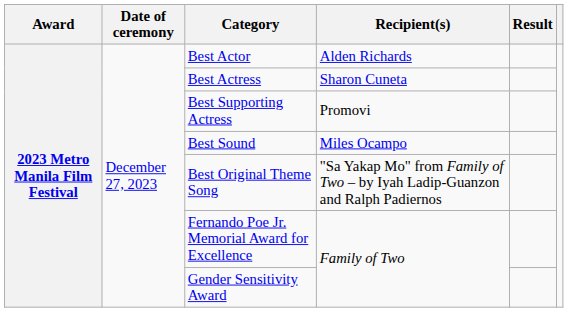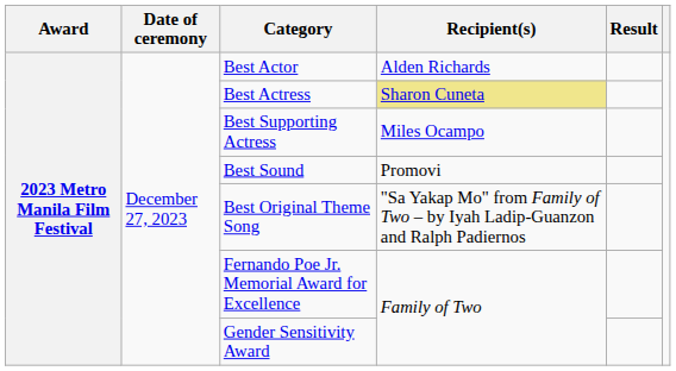 <table class="wikitable sortable plainrowheaders">
 <tr>
 <th scope="col">Award</th>
 <th scope="col" data-sort-type="date">Date of ceremony</th>
 <th scope="col">Category</th>
 <th scope="col">Recipient(s)</th>
 <th scope="col">Result</th>
 <th scope="col" class="unsortable"></th>
 </tr>
 <tr>
 <th scope="row" rowspan="7"><a href='#'>2023 Metro Manila Film Festival</a></th>
 <td rowspan="7"><a href='#'>December 27, 2023</a></td>
 <td><a href='#'>Best Actor</a></td>
 <td><a href='#'>Alden Richards</a></td>
 <td></td>
 <td rowspan="7"></td>
 </tr>
 <tr>
 <td><a href='#'>Best Actress</a></td>
-<td><a href='#'>Sharon Cuneta</a></td>
+<td style="background: khaki;"><a href='#'>Sharon Cuneta</a></td>
 <td></td>
 </tr>
 <tr>
 <td><a href='#'>Best Supporting Actress</a></td>
-<td>Promovi</td>
+<td><a href='#'>Miles Ocampo</a></td>
 <td></td>
 </tr>
 <tr>
 <td><a href='#'>Best Sound</a></td>
-<td><a href='#'>Miles Ocampo</a></td>
+<td>Promovi</td>
 <td></td>
 </tr>
 <tr>
 <td><a href='#'>Best Original Theme Song</a></td>
 <td>"Sa Yakap Mo" from <em>Family of Two</em> – by Iyah Ladip-Guanzon and Ralph Padiernos</td>
 <td></td>
 </tr>
 <tr>
 <td><a href='#'>Fernando Poe Jr. Memorial Award for Excellence</a></td>
 <td rowspan="3"><em>Family of Two</em></td>
 <td></td>
 </tr>
 <tr>
 <td><a href='#'>Gender Sensitivity Award</a></td>
 <td></td>
 </tr>
 </table>
